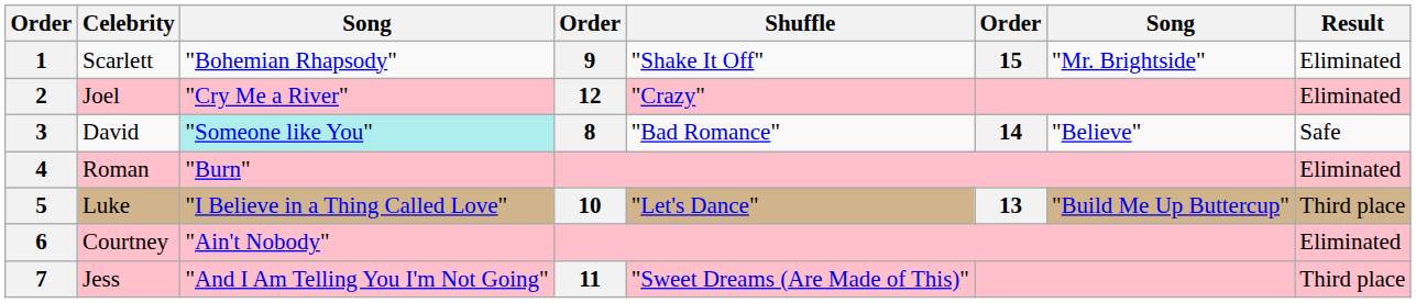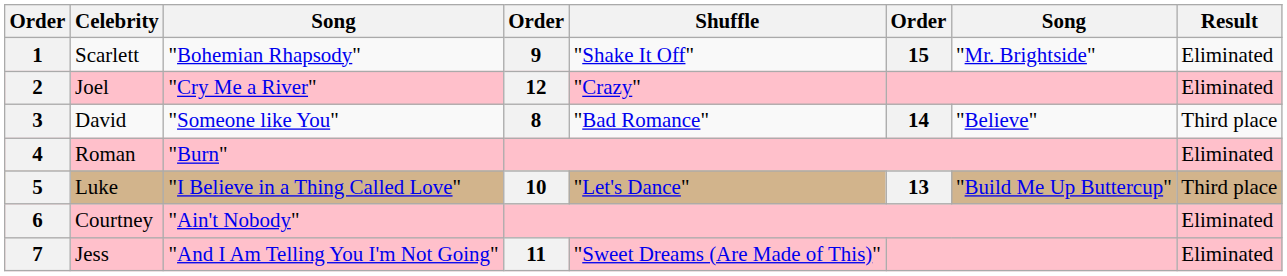 <table class="wikitable sortable collapsed">
 <tr style="text-align:Center; background:#cc;">
 <th>Order</th>
 <th>Celebrity</th>
 <th>Song</th>
 <th>Order</th>
 <th>Shuffle</th>
 <th>Order</th>
 <th>Song</th>
 <th>Result</th>
 </tr>
 <tr>
 <th>1</th>
 <td>Scarlett</td>
 <td>"<a href='#'>Bohemian Rhapsody</a>"</td>
 <th>9</th>
 <td>"<a href='#'>Shake It Off</a>"</td>
 <th>15</th>
 <td>"<a href='#'>Mr. Brightside</a>"</td>
 <td>Eliminated</td>
 </tr>
 <tr style="background:pink;">
 <th>2</th>
 <td>Joel</td>
 <td>"<a href='#'>Cry Me a River</a>"</td>
 <th>12</th>
 <td>"<a href='#'>Crazy</a>"</td>
 <td colspan="2"></td>
 <td>Eliminated</td>
 </tr>
 <tr>
 <th>3</th>
 <td>David</td>
-<td style="background: paleturquoise;">"<a href='#'>Someone like You</a>"</td>
+<td>"<a href='#'>Someone like You</a>"</td>
 <th>8</th>
 <td>"<a href='#'>Bad Romance</a>"</td>
 <th>14</th>
 <td>"<a href='#'>Believe</a>"</td>
-<td>Safe</td>
+<td>Third place</td>
 </tr>
 <tr style="background:pink;">
 <th>4</th>
 <td>Roman</td>
 <td>"<a href='#'>Burn</a>"</td>
 <td colspan="4"></td>
 <td>Eliminated</td>
 </tr>
 <tr style="background:tan;">
 <th>5</th>
 <td>Luke</td>
 <td>"<a href='#'>I Believe in a Thing Called Love</a>"</td>
 <th>10</th>
 <td>"<a href='#'>Let's Dance</a>"</td>
 <th>13</th>
 <td>"<a href='#'>Build Me Up Buttercup</a>"</td>
 <td>Third place</td>
 </tr>
 <tr style="background:pink;" |>
 <th>6</th>
 <td>Courtney</td>
 <td>"<a href='#'>Ain't Nobody</a>"</td>
 <td colspan="4"></td>
 <td>Eliminated</td>
 </tr>
 <tr style="background:pink;">
 <th>7</th>
 <td>Jess</td>
 <td>"<a href='#'>And I Am Telling You I'm Not Going</a>"</td>
 <th>11</th>
 <td>"<a href='#'>Sweet Dreams (Are Made of This)</a>"</td>
 <td colspan="2"></td>
-<td>Third place</td>
+<td>Eliminated</td>
 </tr>
 </table>
